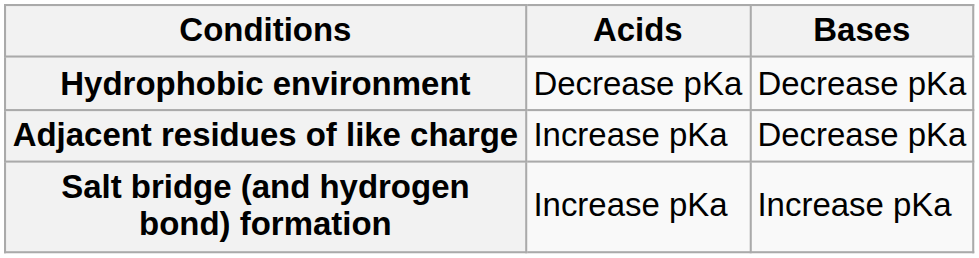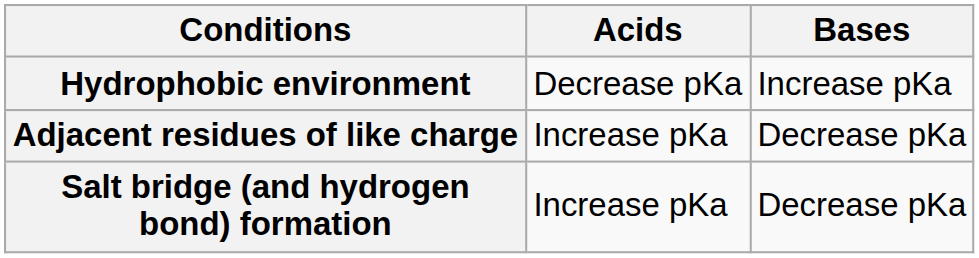 <table class="wikitable">
 <tr>
 <th>Conditions</th>
 <th>Acids</th>
 <th>Bases</th>
 </tr>
 <tr>
 <th>Hydrophobic environment</th>
 <td>Decrease pKa</td>
-<td>Decrease pKa</td>
+<td>Increase pKa</td>
 </tr>
 <tr>
 <th>Adjacent residues of like charge</th>
 <td>Increase pKa</td>
 <td>Decrease pKa</td>
 </tr>
 <tr>
 <th>Salt bridge (and hydrogen <br>bond) formation</th>
 <td>Increase pKa</td>
-<td>Increase pKa</td>
+<td>Decrease pKa</td>
 </tr>
 </table>
